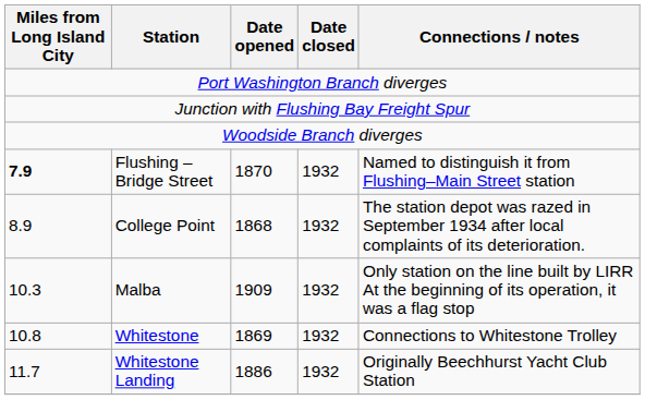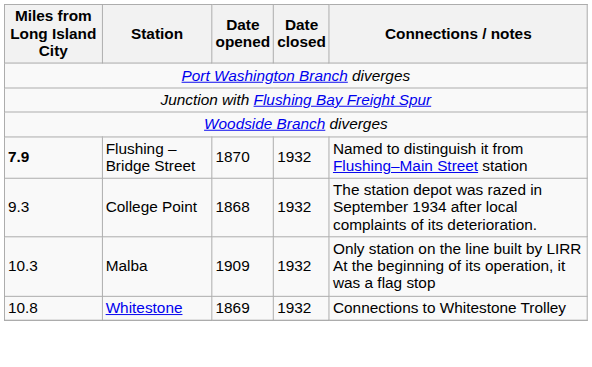 <table class="wikitable">
 <tr>
 <th>Miles from Long Island City</th>
 <th>Station</th>
 <th>Date<br>opened</th>
 <th>Date<br>closed</th>
 <th>Connections / notes</th>
 </tr>
 <tr>
 <td colspan="5" align="center"><em><a href='#'>Port Washington Branch</a> diverges</em></td>
 </tr>
 <tr>
 <td colspan="5" align="center"><em>Junction with <a href='#'>Flushing Bay Freight Spur</a></em></td>
 </tr>
 <tr>
 <td colspan="5" align="center"><em><a href='#'>Woodside Branch</a> diverges</em></td>
 </tr>
 <tr>
 <td><strong>7.9</strong></td>
 <td>Flushing – Bridge Street</td>
 <td>1870</td>
 <td>1932</td>
 <td>Named to distinguish it from <a href='#'>Flushing–Main Street</a> station</td>
 </tr>
 <tr>
-<td>8.9</td>
+<td>9.3</td>
 <td>College Point</td>
 <td>1868</td>
 <td>1932</td>
 <td>The station depot was razed in September 1934 after local complaints of its deterioration.</td>
 </tr>
 <tr>
 <td>10.3</td>
 <td>Malba</td>
 <td>1909</td>
 <td>1932</td>
 <td>Only station on the line built by LIRR<br>At the beginning of its operation, it was a flag stop</td>
 </tr>
 <tr>
 <td>10.8</td>
 <td><a href='#'>Whitestone</a></td>
 <td>1869</td>
 <td>1932</td>
 <td>Connections to Whitestone Trolley</td>
 </tr>
 <tr>
-<td>11.7</td>
-<td><a href='#'>Whitestone Landing</a></td>
-<td>1886</td>
-<td>1932</td>
-<td>Originally Beechhurst Yacht Club Station</td>
-</tr>
-<tr>
 </tr>
 </table>
